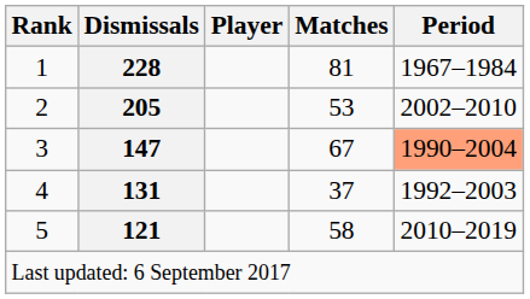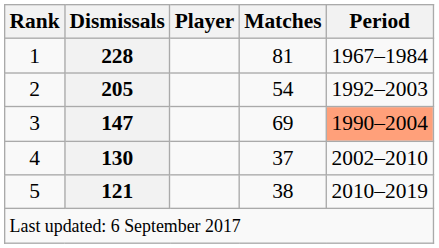 <table class="wikitable plainrowheaders sortable">
 <tr>
 <th scope="col">Rank</th>
 <th scope="col">Dismissals</th>
 <th scope="col">Player</th>
 <th scope="col">Matches</th>
 <th scope="col">Period</th>
 </tr>
 <tr>
 <td align=center>1</td>
 <th scope="row" style="text-align:center;">228</th>
 <td></td>
 <td align=center>81</td>
 <td>1967–1984</td>
 </tr>
 <tr>
 <td align=center>2</td>
 <th scope="row" style="text-align:center;">205</th>
 <td></td>
-<td align=center>53</td>
-<td>2002–2010</td>
+<td align=center>54</td>
+<td>1992–2003</td>
 </tr>
 <tr>
 <td align=center>3</td>
 <th scope="row" style="text-align:center;">147</th>
 <td></td>
-<td align=center>67</td>
+<td align=center>69</td>
 <td style="background: lightsalmon;">1990–2004</td>
 </tr>
 <tr>
 <td align=center>4</td>
-<th scope="row" style="text-align:center;">131</th>
+<th scope="row" style="text-align:center;">130</th>
 <td></td>
 <td align=center>37</td>
-<td>1992–2003</td>
+<td>2002–2010</td>
 </tr>
 <tr>
 <td align=center>5</td>
 <th scope="row" style="text-align:center;">121</th>
 <td> </td>
-<td align=center>58</td>
+<td align=center>38</td>
 <td>2010–2019</td>
 </tr>
 <tr class=sortbottom>
 <td colspan=5><small>Last updated: 6 September 2017</small></td>
 </tr>
 </table>
